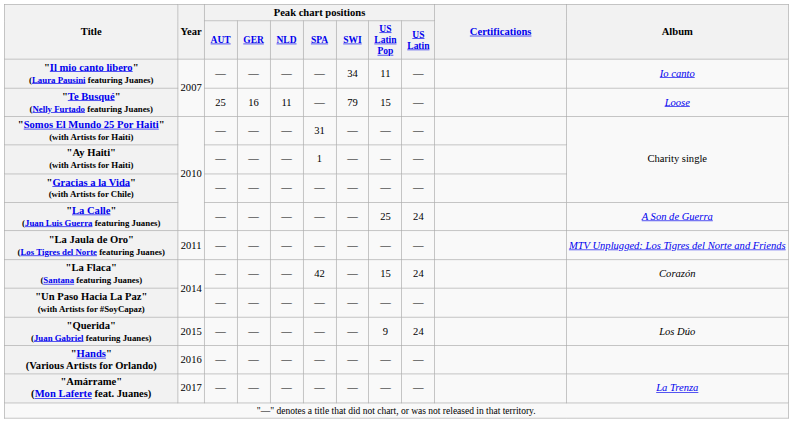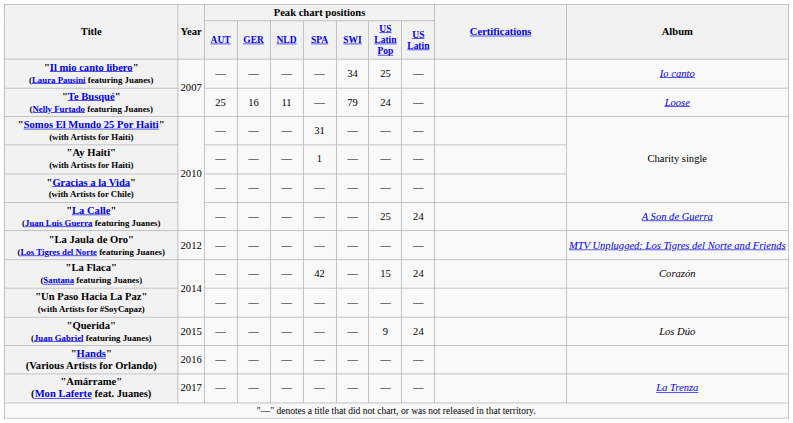 <table class="wikitable plainrowheaders" style="text-align:center;">
 <tr>
 <th scope="col" rowspan="2" style="width:16em;">Title</th>
 <th scope="col" rowspan="2">Year</th>
 <th scope="col" colspan="7">Peak chart positions</th>
 <th scope="col" rowspan="2" style="width:12em;"><a href='#'>Certifications</a></th>
 <th scope="col" rowspan="2">Album</th>
 </tr>
 <tr>
 <th scope="col" style="width:3em;font-size:90%;"><a href='#'>AUT</a><br></th>
 <th scope="col" style="width:3em;font-size:90%;"><a href='#'>GER</a><br></th>
 <th scope="col" style="width:3em;font-size:90%;"><a href='#'>NLD</a><br></th>
 <th scope="col" style="width:3em;font-size:90%;"><a href='#'>SPA</a><br></th>
 <th scope="col" style="width:3em;font-size:90%;"><a href='#'>SWI</a><br></th>
 <th scope="col" style="width:3em;font-size:90%;"><a href='#'>US<br>Latin Pop</a><br></th>
 <th scope="col" style="width:3em;font-size:90%;"><a href='#'>US<br>Latin</a><br></th>
 </tr>
 <tr>
 <th scope="row">"<a href='#'>Il mio canto libero</a>" <br> <small>(<a href='#'>Laura Pausini</a> featuring Juanes)</small></th>
 <td rowspan="2">2007</td>
 <td>—</td>
 <td>—</td>
 <td>—</td>
 <td>—</td>
 <td>34</td>
-<td>11</td>
+<td>25</td>
 <td>—</td>
 <td></td>
 <td><em><a href='#'>Io canto</a></em></td>
 </tr>
 <tr>
 <th scope="row">"<a href='#'>Te Busqué</a>" <br> <small>(<a href='#'>Nelly Furtado</a> featuring Juanes)</small></th>
 <td>25</td>
 <td>16</td>
 <td>11</td>
 <td>—</td>
 <td>79</td>
-<td>15</td>
+<td>24</td>
 <td>—</td>
 <td></td>
 <td><em><a href='#'>Loose</a></em></td>
 </tr>
 <tr>
 <th scope="row">"<a href='#'>Somos El Mundo 25 Por Haiti</a>" <br><small>(with Artists for Haiti)</small></th>
 <td rowspan="4">2010</td>
 <td>—</td>
 <td>—</td>
 <td>—</td>
 <td>31</td>
 <td>—</td>
 <td>—</td>
 <td>—</td>
 <td></td>
 <td rowspan="3">Charity single</td>
 </tr>
 <tr>
 <th scope="row">"Ay Haiti" <br><small>(with Artists for Haiti)</small></th>
 <td>—</td>
 <td>—</td>
 <td>—</td>
 <td>1</td>
 <td>—</td>
 <td>—</td>
 <td>—</td>
 <td></td>
 </tr>
 <tr>
 <th scope="row">"<a href='#'>Gracias a la Vida</a>" <br> <small>(with Artists for Chile)</small></th>
 <td>—</td>
 <td>—</td>
 <td>—</td>
 <td>—</td>
 <td>—</td>
 <td>—</td>
 <td>—</td>
 <td></td>
 </tr>
 <tr>
 <th scope="row">"<a href='#'>La Calle</a>" <br> <small>(<a href='#'>Juan Luis Guerra</a> featuring Juanes)</small></th>
 <td>—</td>
 <td>—</td>
 <td>—</td>
 <td>—</td>
 <td>—</td>
 <td>25</td>
 <td>24</td>
 <td></td>
 <td><em><a href='#'>A Son de Guerra</a></em></td>
 </tr>
 <tr>
 <th scope="row">"La Jaula de Oro" <br> <small>(<a href='#'>Los Tigres del Norte</a> featuring Juanes)</small></th>
-<td>2011</td>
+<td>2012</td>
 <td>—</td>
 <td>—</td>
 <td>—</td>
 <td>—</td>
 <td>—</td>
 <td>—</td>
 <td>—</td>
 <td></td>
 <td><em><a href='#'>MTV Unplugged: Los Tigres del Norte and Friends</a></em></td>
 </tr>
 <tr>
 <th scope="row">"La Flaca" <br> <small>(<a href='#'>Santana</a> featuring Juanes)</small></th>
 <td rowspan="2">2014</td>
 <td>—</td>
 <td>—</td>
 <td>—</td>
 <td>42</td>
 <td>—</td>
 <td>15</td>
 <td>24</td>
 <td></td>
 <td><em>Corazón</em></td>
 </tr>
 <tr>
 <th scope="row">"Un Paso Hacia La Paz" <br> <small>(with Artists for #SoyCapaz)</small></th>
 <td>—</td>
 <td>—</td>
 <td>—</td>
 <td>—</td>
 <td>—</td>
 <td>—</td>
 <td>—</td>
 <td></td>
 <td></td>
 </tr>
 <tr>
 <th scope="row">"Querida" <br> <small>(<a href='#'>Juan Gabriel</a> featuring Juanes)</small></th>
 <td>2015</td>
 <td>—</td>
 <td>—</td>
 <td>—</td>
 <td>—</td>
 <td>—</td>
 <td>9</td>
 <td>24</td>
 <td></td>
 <td><em>Los Dúo</em></td>
 </tr>
 <tr>
 <th scope="row">"<a href='#'>Hands</a>"<br><span>(Various Artists for Orlando)</span></th>
 <td>2016</td>
 <td>—</td>
 <td>—</td>
 <td>—</td>
 <td>—</td>
 <td>—</td>
 <td>—</td>
 <td>—</td>
 <td></td>
 <td></td>
 </tr>
 <tr>
 <th scope="row">"Amárrame"<br><span>(<a href='#'>Mon Laferte</a> feat. Juanes)</span></th>
 <td>2017</td>
 <td>—</td>
 <td>—</td>
 <td>—</td>
 <td>—</td>
 <td>—</td>
 <td>—</td>
 <td>—</td>
 <td></td>
 <td><em><a href='#'>La Trenza</a></em></td>
 </tr>
 <tr>
 <td colspan="16" style="font-size:90%">"—" denotes a title that did not chart, or was not released in that territory.</td>
 </tr>
 </table>
